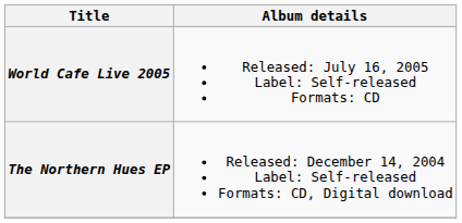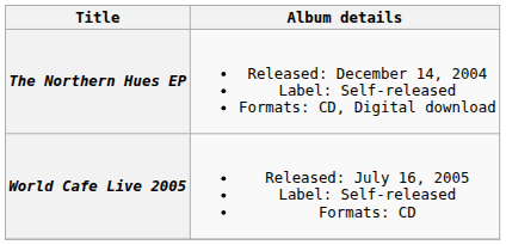 <table class="wikitable plainrowheaders" style="text-align:center;">
 <tr>
 <th scope="col" rowspan="1">Title</th>
 <th scope="col" rowspan="1">Album details</th>
 </tr>
 <tr>
+<th scope="row"><em>The Northern Hues EP</em></th>
+<td><br><ul><li>Released: December 14, 2004</li><li>Label: Self-released</li><li>Formats: CD, Digital download</li></ul></td>
+</tr>
+<tr>
 <th scope="row"><em>World Cafe Live 2005</em></th>
 <td><br><ul><li>Released: July 16, 2005</li><li>Label: Self-released</li><li>Formats: CD</li></ul></td>
 </tr>
 <tr>
-<th scope="row"><em>The Northern Hues EP</em></th>
-<td><br><ul><li>Released: December 14, 2004</li><li>Label: Self-released</li><li>Formats: CD, Digital download</li></ul></td>
-</tr>
-<tr>
 </tr>
 </table>
